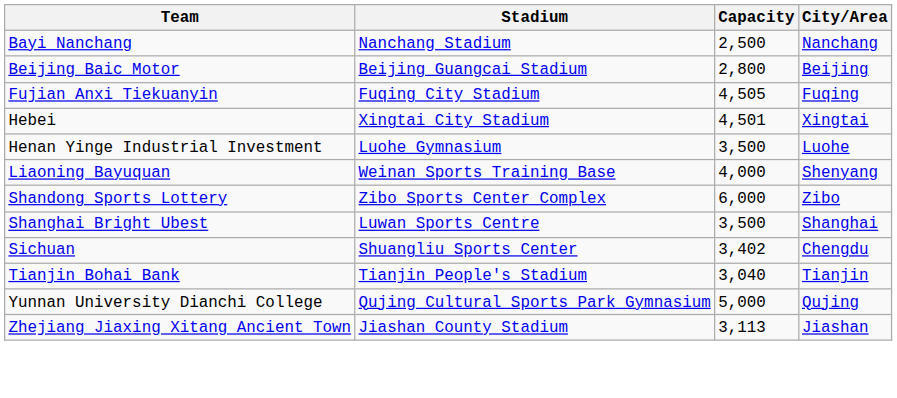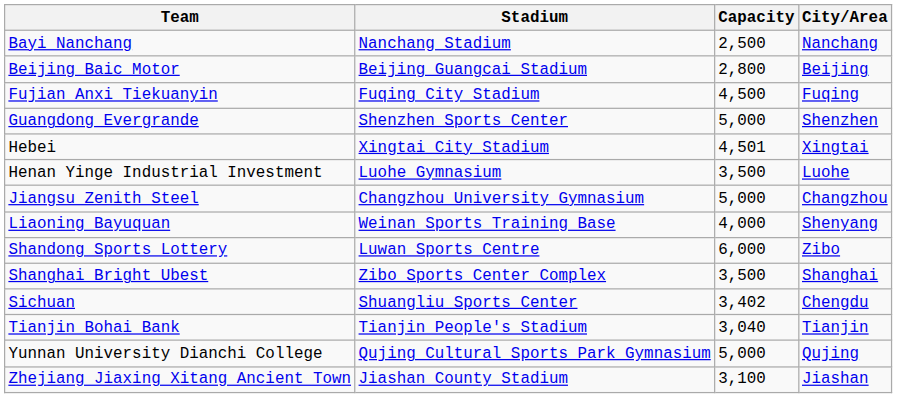 <table class="wikitable sortable">
 <tr>
 <th>Team</th>
 <th>Stadium</th>
 <th>Capacity</th>
 <th>City/Area</th>
 </tr>
 <tr>
 <td><a href='#'>Bayi Nanchang</a></td>
 <td><a href='#'>Nanchang Stadium</a></td>
 <td>2,500</td>
 <td><a href='#'>Nanchang</a></td>
 </tr>
 <tr>
 <td><a href='#'>Beijing Baic Motor</a></td>
 <td><a href='#'>Beijing Guangcai Stadium</a></td>
 <td>2,800</td>
 <td><a href='#'>Beijing</a></td>
 </tr>
 <tr>
 <td><a href='#'>Fujian Anxi Tiekuanyin</a></td>
 <td><a href='#'>Fuqing City Stadium</a></td>
-<td>4,505</td>
+<td>4,500</td>
 <td><a href='#'>Fuqing</a></td>
+</tr>
+<tr>
+<td><a href='#'>Guangdong Evergrande</a></td>
+<td><a href='#'>Shenzhen Sports Center</a></td>
+<td>5,000</td>
+<td><a href='#'>Shenzhen</a></td>
 </tr>
 <tr>
 <td>Hebei</td>
 <td><a href='#'>Xingtai City Stadium</a></td>
 <td>4,501</td>
 <td><a href='#'>Xingtai</a></td>
 </tr>
 <tr>
 <td>Henan Yinge Industrial Investment</td>
 <td><a href='#'>Luohe Gymnasium</a></td>
 <td>3,500</td>
 <td><a href='#'>Luohe</a></td>
 </tr>
 <tr>
+<td><a href='#'>Jiangsu Zenith Steel</a></td>
+<td><a href='#'>Changzhou University Gymnasium</a></td>
+<td>5,000</td>
+<td><a href='#'>Changzhou</a></td>
+</tr>
+<tr>
 <td><a href='#'>Liaoning Bayuquan</a></td>
 <td><a href='#'>Weinan Sports Training Base</a></td>
 <td>4,000</td>
 <td><a href='#'>Shenyang</a></td>
 </tr>
 <tr>
 <td><a href='#'>Shandong Sports Lottery</a></td>
-<td><a href='#'>Zibo Sports Center Complex</a></td>
+<td><a href='#'>Luwan Sports Centre</a></td>
 <td>6,000</td>
 <td><a href='#'>Zibo</a></td>
 </tr>
 <tr>
 <td><a href='#'>Shanghai Bright Ubest</a></td>
-<td><a href='#'>Luwan Sports Centre</a></td>
+<td><a href='#'>Zibo Sports Center Complex</a></td>
 <td>3,500</td>
 <td><a href='#'>Shanghai</a></td>
 </tr>
 <tr>
 <td><a href='#'>Sichuan</a></td>
 <td><a href='#'>Shuangliu Sports Center</a></td>
 <td>3,402</td>
 <td><a href='#'>Chengdu</a></td>
 </tr>
 <tr>
 <td><a href='#'>Tianjin Bohai Bank</a></td>
 <td><a href='#'>Tianjin People's Stadium</a></td>
 <td>3,040</td>
 <td><a href='#'>Tianjin</a></td>
 </tr>
 <tr>
 <td>Yunnan University Dianchi College</td>
 <td><a href='#'>Qujing Cultural Sports Park Gymnasium</a></td>
 <td>5,000</td>
 <td><a href='#'>Qujing</a></td>
 </tr>
 <tr>
 <td><a href='#'>Zhejiang Jiaxing Xitang Ancient Town</a></td>
 <td><a href='#'>Jiashan County Stadium</a></td>
-<td>3,113</td>
+<td>3,100</td>
 <td><a href='#'>Jiashan</a></td>
 </tr>
 </table>
